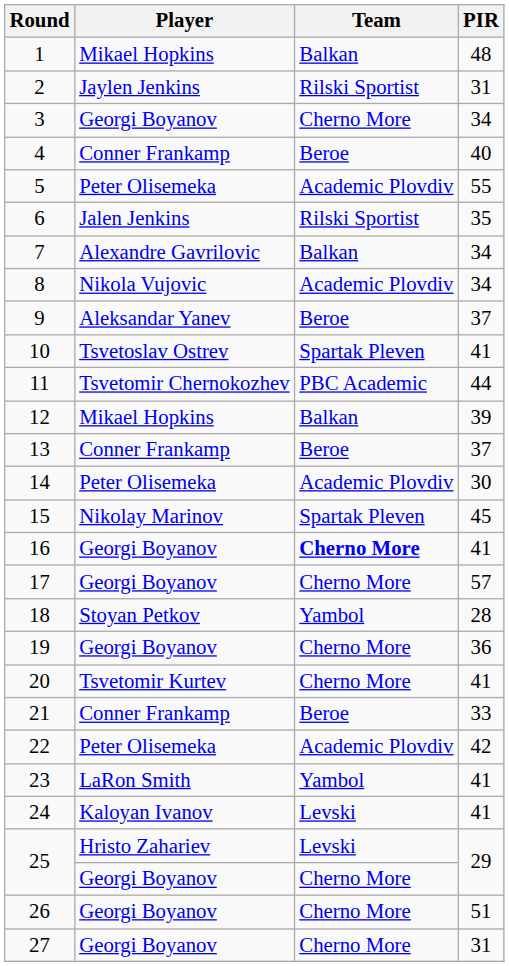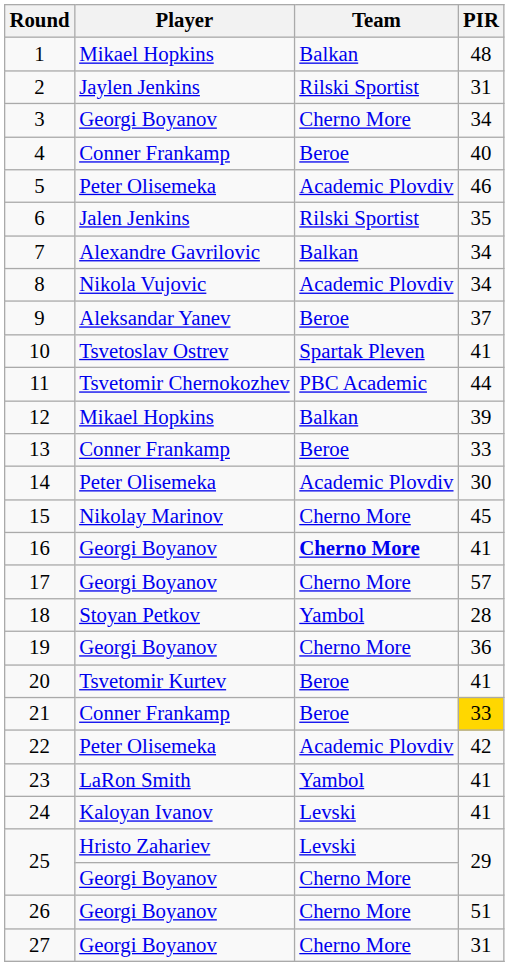 <table class="wikitable sortable" style="text-align: center;">
 <tr>
 <th>Round</th>
 <th>Player</th>
 <th>Team</th>
 <th>PIR</th>
 </tr>
 <tr>
 <td>1</td>
 <td style="text-align:left;"> <a href='#'>Mikael Hopkins</a></td>
 <td style="text-align:left;"><a href='#'>Balkan</a></td>
 <td>48</td>
 </tr>
 <tr>
 <td>2</td>
 <td style="text-align:left;"> <a href='#'>Jaylen Jenkins</a></td>
 <td style="text-align:left;"><a href='#'>Rilski Sportist</a></td>
 <td>31</td>
 </tr>
 <tr>
 <td>3</td>
 <td style="text-align:left;"> <a href='#'>Georgi Boyanov</a></td>
 <td style="text-align:left;"><a href='#'>Cherno More</a></td>
 <td>34</td>
 </tr>
 <tr>
 <td>4</td>
 <td style="text-align:left;"> <a href='#'>Conner Frankamp</a></td>
 <td style="text-align:left;"><a href='#'>Beroe</a></td>
 <td>40</td>
 </tr>
 <tr>
 <td>5</td>
 <td style="text-align:left;"> <a href='#'>Peter Olisemeka</a></td>
 <td style="text-align:left;"><a href='#'>Academic Plovdiv</a></td>
-<td>55</td>
+<td>46</td>
 </tr>
 <tr>
 <td>6</td>
 <td style="text-align:left;"> <a href='#'>Jalen Jenkins</a></td>
 <td style="text-align:left;"><a href='#'>Rilski Sportist</a></td>
 <td>35</td>
 </tr>
 <tr>
 <td>7</td>
 <td style="text-align:left;"> <a href='#'>Alexandre Gavrilovic</a></td>
 <td style="text-align:left;"><a href='#'>Balkan</a></td>
 <td>34</td>
 </tr>
 <tr>
 <td>8</td>
 <td style="text-align:left;"> <a href='#'>Nikola Vujovic</a></td>
 <td style="text-align:left;"><a href='#'>Academic Plovdiv</a></td>
 <td>34</td>
 </tr>
 <tr>
 <td>9</td>
 <td style="text-align:left;"> <a href='#'>Aleksandar Yanev</a></td>
 <td style="text-align:left;"><a href='#'>Beroe</a></td>
 <td>37</td>
 </tr>
 <tr>
 <td>10</td>
 <td style="text-align:left;"> <a href='#'>Tsvetoslav Ostrev</a></td>
 <td style="text-align:left;"><a href='#'>Spartak Pleven</a></td>
 <td>41</td>
 </tr>
 <tr>
 <td>11</td>
 <td style="text-align:left;"> <a href='#'>Tsvetomir Chernokozhev</a></td>
 <td style="text-align:left;"><a href='#'>PBC Academic</a></td>
 <td>44</td>
 </tr>
 <tr>
 <td>12</td>
 <td style="text-align:left;"> <a href='#'>Mikael Hopkins</a></td>
 <td style="text-align:left;"><a href='#'>Balkan</a></td>
 <td>39</td>
 </tr>
 <tr>
 <td>13</td>
 <td style="text-align:left;"> <a href='#'>Conner Frankamp</a></td>
 <td style="text-align:left;"><a href='#'>Beroe</a></td>
-<td>37</td>
+<td>33</td>
 </tr>
 <tr>
 <td>14</td>
 <td style="text-align:left;"> <a href='#'>Peter Olisemeka</a></td>
 <td style="text-align:left;"><a href='#'>Academic Plovdiv</a></td>
 <td>30</td>
 </tr>
 <tr>
 <td>15</td>
 <td style="text-align:left;"> <a href='#'>Nikolay Marinov</a></td>
-<td style="text-align:left;"><a href='#'>Spartak Pleven</a></td>
+<td style="text-align:left;"><a href='#'>Cherno More</a></td>
 <td>45</td>
 </tr>
 <tr>
 <td>16</td>
 <td style="text-align:left;"> <a href='#'>Georgi Boyanov</a></td>
 <td style="text-align:left;"><strong><a href='#'>Cherno More</a></strong></td>
 <td>41</td>
 </tr>
 <tr>
 <td>17</td>
 <td style="text-align:left;"> <a href='#'>Georgi Boyanov</a></td>
 <td style="text-align:left;"><a href='#'>Cherno More</a></td>
 <td>57</td>
 </tr>
 <tr>
 <td>18</td>
 <td style="text-align:left;"> <a href='#'>Stoyan Petkov</a></td>
 <td style="text-align:left;"><a href='#'>Yambol</a></td>
 <td>28</td>
 </tr>
 <tr>
 <td>19</td>
 <td style="text-align:left;"> <a href='#'>Georgi Boyanov</a></td>
 <td style="text-align:left;"><a href='#'>Cherno More</a></td>
 <td>36</td>
 </tr>
 <tr>
 <td>20</td>
 <td style="text-align:left;"> <a href='#'>Tsvetomir Kurtev</a></td>
-<td style="text-align:left;"><a href='#'>Cherno More</a></td>
+<td style="text-align:left;"><a href='#'>Beroe</a></td>
 <td>41</td>
 </tr>
 <tr>
 <td>21</td>
 <td style="text-align:left;"> <a href='#'>Conner Frankamp</a></td>
 <td style="text-align:left;"><a href='#'>Beroe</a></td>
-<td>33</td>
+<td style="background: gold;">33</td>
 </tr>
 <tr>
 <td>22</td>
 <td style="text-align:left;"> <a href='#'>Peter Olisemeka</a></td>
 <td style="text-align:left;"><a href='#'>Academic Plovdiv</a></td>
 <td>42</td>
 </tr>
 <tr>
 <td>23</td>
 <td style="text-align:left;"> <a href='#'>LaRon Smith</a></td>
 <td style="text-align:left;"><a href='#'>Yambol</a></td>
 <td>41</td>
 </tr>
 <tr>
 <td>24</td>
 <td style="text-align:left;"> <a href='#'>Kaloyan Ivanov</a></td>
 <td style="text-align:left;"><a href='#'>Levski</a></td>
 <td>41</td>
 </tr>
 <tr>
 <td rowspan=2>25</td>
 <td style="text-align:left;"> <a href='#'>Hristo Zahariev</a></td>
 <td style="text-align:left;"><a href='#'>Levski</a></td>
 <td rowspan=2>29</td>
 </tr>
 <tr>
 <td style="text-align:left;"> <a href='#'>Georgi Boyanov</a></td>
 <td style="text-align:left;"><a href='#'>Cherno More</a></td>
 </tr>
 <tr>
 <td>26</td>
 <td style="text-align:left;"> <a href='#'>Georgi Boyanov</a></td>
 <td style="text-align:left;"><a href='#'>Cherno More</a></td>
 <td>51</td>
 </tr>
 <tr>
 <td>27</td>
 <td style="text-align:left;"> <a href='#'>Georgi Boyanov</a></td>
 <td style="text-align:left;"><a href='#'>Cherno More</a></td>
 <td>31</td>
 </tr>
 <tr>
 </tr>
 </table>
